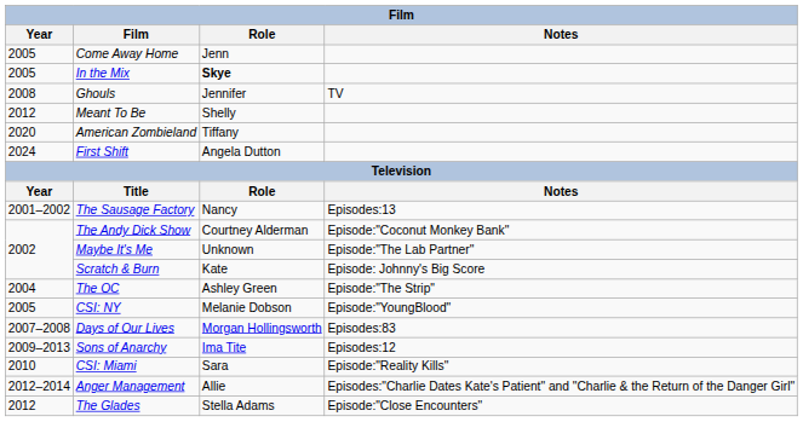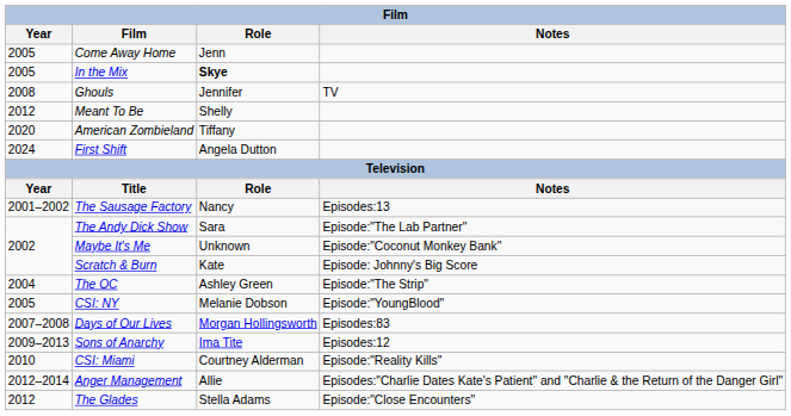 <table class="wikitable" style="font-size: 90%;">
 <tr>
 <th colspan="5" style="background: LightSteelBlue;">Film</th>
 </tr>
 <tr>
 <th>Year</th>
 <th>Film</th>
 <th>Role</th>
 <th>Notes</th>
 </tr>
 <tr>
 <td>2005</td>
 <td><em>Come Away Home</em></td>
 <td>Jenn</td>
 <td></td>
 </tr>
 <tr>
 <td>2005</td>
 <td><em><a href='#'>In the Mix</a></em></td>
 <td><strong>Skye</strong></td>
 <td></td>
 </tr>
 <tr>
 <td>2008</td>
 <td><em>Ghouls</em></td>
 <td>Jennifer</td>
 <td>TV</td>
 </tr>
 <tr>
 <td>2012</td>
 <td><em>Meant To Be</em></td>
 <td>Shelly</td>
 <td></td>
 </tr>
 <tr>
 <td>2020</td>
 <td><em>American Zombieland</em></td>
 <td>Tiffany</td>
 <td></td>
 </tr>
 <tr>
 <td>2024</td>
 <td><em><a href='#'>First Shift</a></em></td>
 <td>Angela Dutton</td>
 <td></td>
 </tr>
 <tr>
 <th colspan="4" style="background: LightSteelBlue;">Television</th>
 </tr>
 <tr>
 <th>Year</th>
 <th>Title</th>
 <th>Role</th>
 <th>Notes</th>
 </tr>
 <tr>
 <td>2001–2002</td>
 <td><em><a href='#'>The Sausage Factory</a></em></td>
 <td>Nancy</td>
 <td>Episodes:13</td>
 </tr>
 <tr>
 <td rowspan="3">2002</td>
 <td><em><a href='#'>The Andy Dick Show</a></em></td>
-<td>Courtney Alderman</td>
-<td>Episode:"Coconut Monkey Bank"</td>
+<td>Sara</td>
+<td>Episode:"The Lab Partner"</td>
 </tr>
 <tr>
 <td><em><a href='#'>Maybe It's Me</a></em></td>
 <td>Unknown</td>
-<td>Episode:"The Lab Partner"</td>
+<td>Episode:"Coconut Monkey Bank"</td>
 </tr>
 <tr>
 <td><em><a href='#'>Scratch & Burn</a></em></td>
 <td>Kate</td>
 <td>Episode: Johnny's Big Score</td>
 </tr>
 <tr>
 <td>2004</td>
 <td><em><a href='#'>The OC</a></em></td>
 <td>Ashley Green</td>
 <td>Episode:"The Strip"</td>
 </tr>
 <tr>
 <td>2005</td>
 <td><em><a href='#'>CSI: NY</a></em></td>
 <td>Melanie Dobson</td>
 <td>Episode:"YoungBlood"</td>
 </tr>
 <tr>
 <td>2007–2008</td>
 <td><em><a href='#'>Days of Our Lives</a></em></td>
 <td><a href='#'>Morgan Hollingsworth</a></td>
 <td>Episodes:83</td>
 </tr>
 <tr>
 <td>2009–2013</td>
 <td><em><a href='#'>Sons of Anarchy</a></em></td>
 <td><a href='#'>Ima Tite</a></td>
 <td>Episodes:12</td>
 </tr>
 <tr>
 <td>2010</td>
 <td><em><a href='#'>CSI: Miami</a></em></td>
-<td>Sara</td>
+<td>Courtney Alderman</td>
 <td>Episode:"Reality Kills"</td>
 </tr>
 <tr>
 <td>2012–2014</td>
 <td><em><a href='#'>Anger Management</a></em></td>
 <td>Allie</td>
 <td>Episodes:"Charlie Dates Kate's Patient" and "Charlie & the Return of the Danger Girl"</td>
 </tr>
 <tr>
 <td>2012</td>
 <td><em><a href='#'>The Glades</a></em></td>
 <td>Stella Adams</td>
 <td>Episode:"Close Encounters"</td>
 </tr>
 </table>
